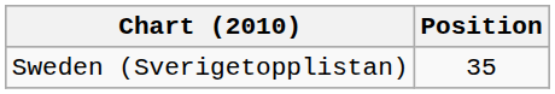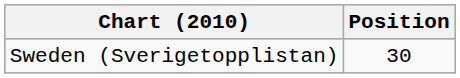 <table class="wikitable">
 <tr>
 <th>Chart (2010)</th>
 <th>Position</th>
 </tr>
 <tr>
 <td>Sweden (Sverigetopplistan)</td>
-<td align="center">35</td>
+<td align="center">30</td>
 </tr>
 </table>
